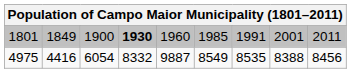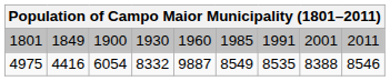 <table class="wikitable">
 <tr>
 <th colspan="9">Population of Campo Maior Municipality (1801–2011)</th>
 </tr>
 <tr bgcolor="#C0C0C0">
 <td align="center">1801</td>
 <td align="center">1849</td>
 <td align="center">1900</td>
-<td align="center"><strong>1930</strong></td>
+<td align="center">1930</td>
 <td align="center">1960</td>
 <td align="center">1985</td>
 <td align="center">1991</td>
 <td align="center">2001</td>
 <td align="center">2011</td>
 </tr>
 <tr>
 <td align="center">4975</td>
 <td align="center">4416</td>
 <td align="center">6054</td>
 <td align="center">8332</td>
 <td align="center">9887</td>
 <td align="center">8549</td>
 <td align="center">8535</td>
 <td align="center">8388</td>
-<td align="center">8456</td>
+<td align="center">8546</td>
 </tr>
 </table>
